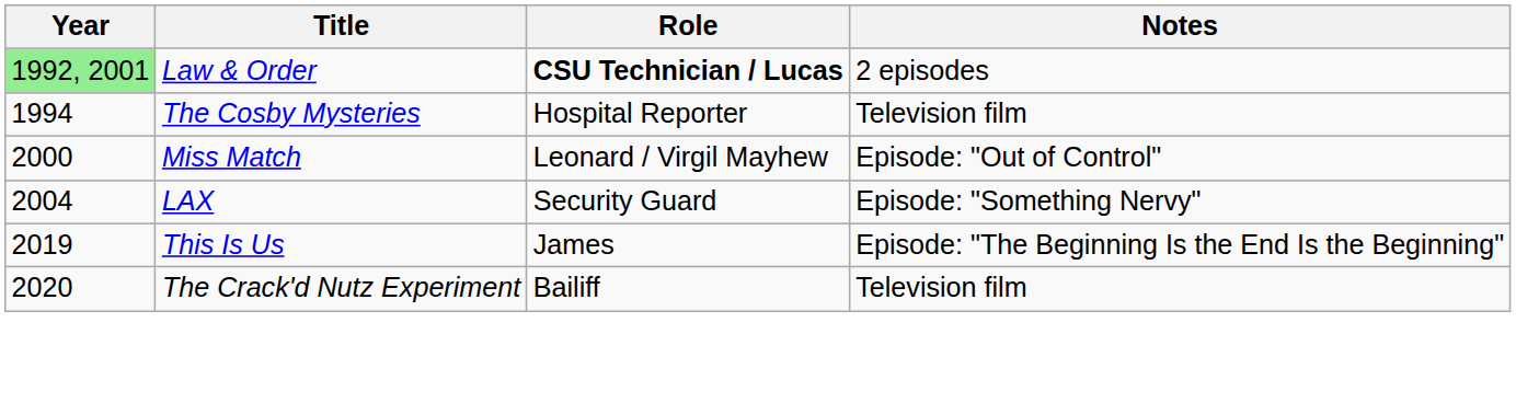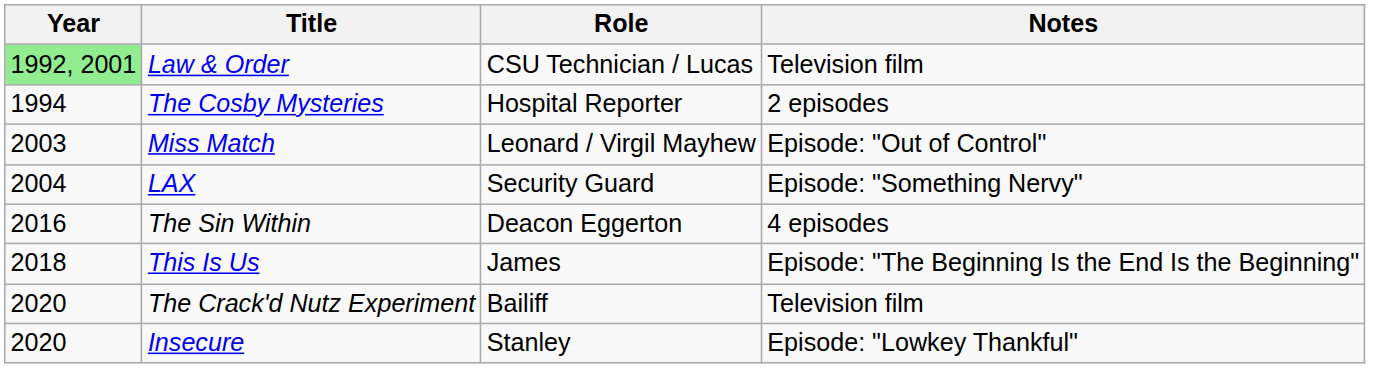 <table class="wikitable sortable">
 <tr>
 <th>Year</th>
 <th>Title</th>
 <th>Role</th>
 <th>Notes</th>
 </tr>
 <tr>
 <td style="background: lightgreen;">1992, 2001</td>
 <td><em><a href='#'>Law & Order</a></em></td>
-<td><strong>CSU Technician / Lucas</strong></td>
-<td>2 episodes</td>
+<td>CSU Technician / Lucas</td>
+<td>Television film</td>
 </tr>
 <tr>
 <td>1994</td>
 <td><em><a href='#'>The Cosby Mysteries</a></em></td>
 <td>Hospital Reporter</td>
-<td>Television film</td>
+<td>2 episodes</td>
 </tr>
 <tr>
-<td>2000</td>
+<td>2003</td>
 <td><em><a href='#'>Miss Match</a></em></td>
 <td>Leonard / Virgil Mayhew</td>
 <td>Episode: "Out of Control"</td>
 </tr>
 <tr>
 <td>2004</td>
 <td><a href='#'><em>LAX</em></a></td>
 <td>Security Guard</td>
 <td>Episode: "Something Nervy"</td>
 </tr>
 <tr>
-<td>2019</td>
+<td>2016</td>
+<td><em>The Sin Within</em></td>
+<td>Deacon Eggerton</td>
+<td>4 episodes</td>
+</tr>
+<tr>
+<td>2018</td>
 <td><em><a href='#'>This Is Us</a></em></td>
 <td>James</td>
 <td>Episode: "The Beginning Is the End Is the Beginning"</td>
 </tr>
 <tr>
 <td>2020</td>
 <td><em>The Crack'd Nutz Experiment</em></td>
 <td>Bailiff</td>
 <td>Television film</td>
 </tr>
+<tr>
+<td>2020</td>
+<td><a href='#'><em>Insecure</em></a></td>
+<td>Stanley</td>
+<td>Episode: "Lowkey Thankful"</td>
+</tr>
 </table>
